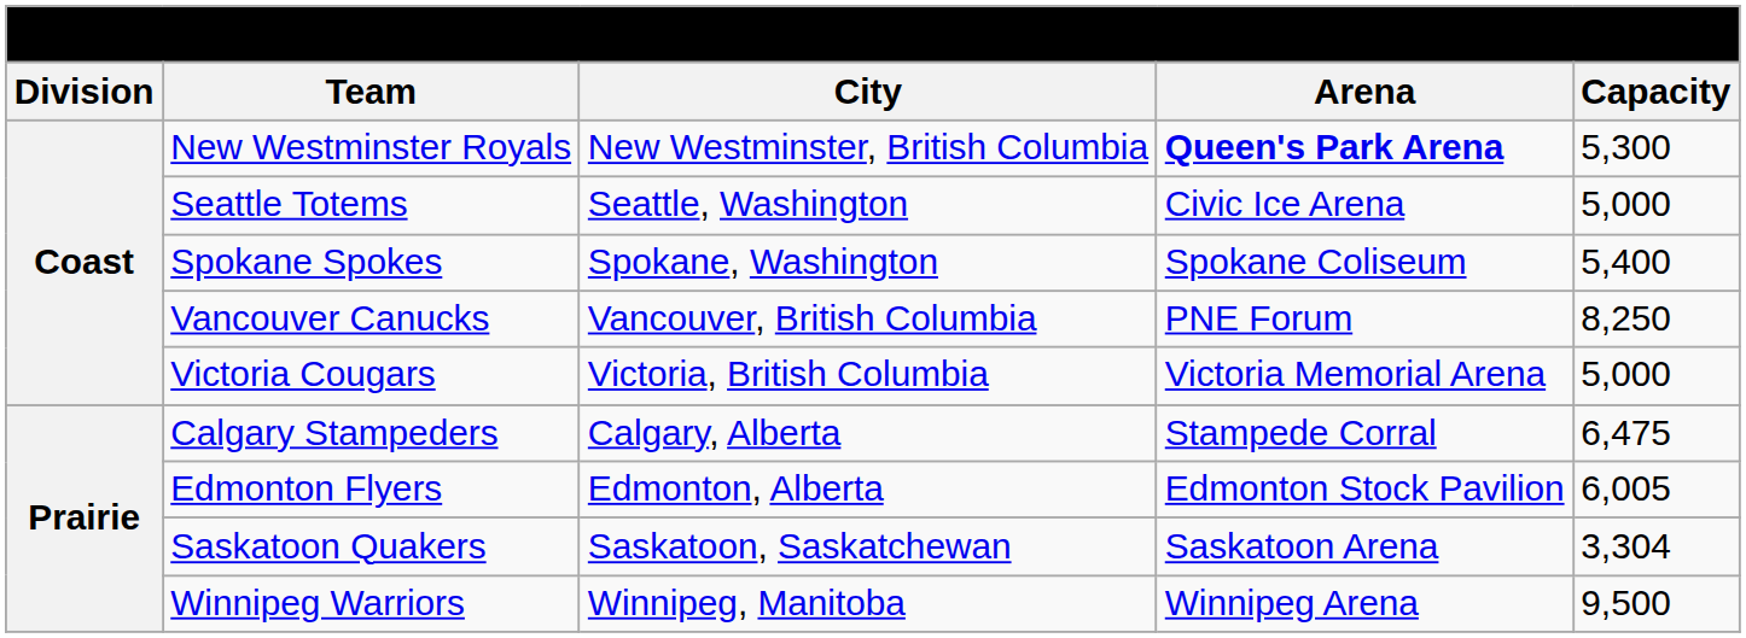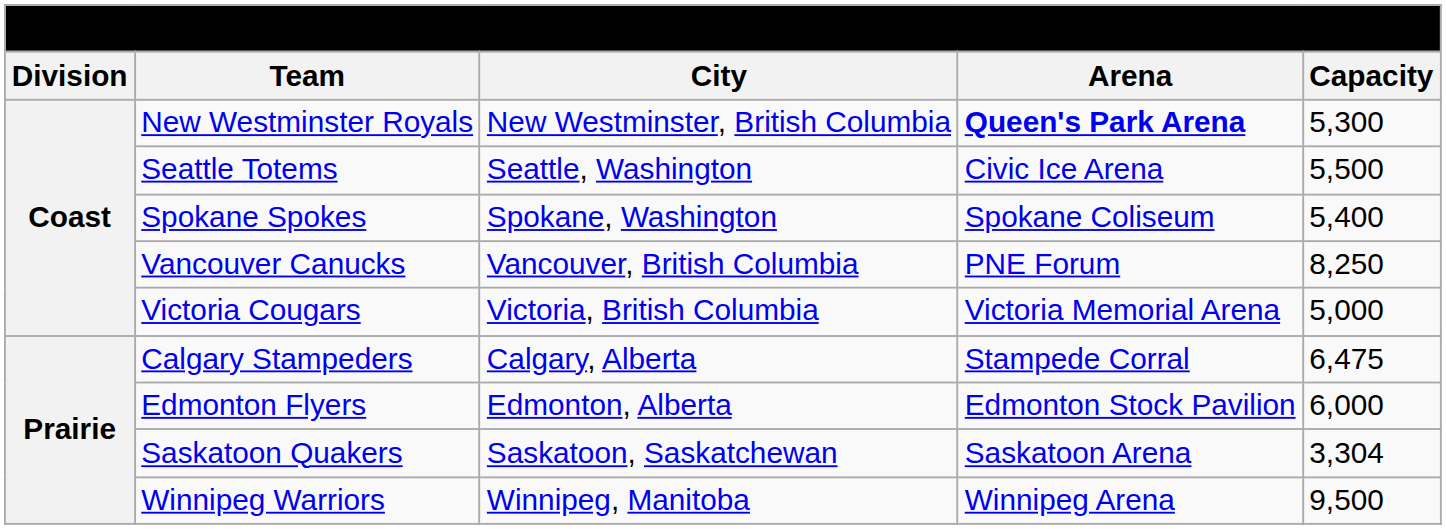 <table class="wikitable" style="width:auto">
 <tr>
 <td bgcolor="#000000" align="center" colspan="6"><strong><span>1958–59 Western Hockey League</span></strong></td>
 </tr>
 <tr>
 <th>Division</th>
 <th>Team</th>
 <th>City</th>
 <th>Arena</th>
 <th>Capacity</th>
 </tr>
 <tr>
 <th rowspan="5">Coast</th>
 <td><a href='#'>New Westminster Royals</a></td>
 <td><a href='#'>New Westminster</a>, <a href='#'>British Columbia</a></td>
 <td><strong><a href='#'>Queen's Park Arena</a></strong></td>
 <td>5,300</td>
 </tr>
 <tr>
 <td><a href='#'>Seattle Totems</a></td>
 <td><a href='#'>Seattle</a>, <a href='#'>Washington</a></td>
 <td><a href='#'>Civic Ice Arena</a></td>
-<td>5,000</td>
+<td>5,500</td>
 </tr>
 <tr>
 <td><a href='#'>Spokane Spokes</a></td>
 <td><a href='#'>Spokane</a>, <a href='#'>Washington</a></td>
 <td><a href='#'>Spokane Coliseum</a></td>
 <td>5,400</td>
 </tr>
 <tr>
 <td><a href='#'>Vancouver Canucks</a></td>
 <td><a href='#'>Vancouver</a>, <a href='#'>British Columbia</a></td>
 <td><a href='#'>PNE Forum</a></td>
 <td>8,250</td>
 </tr>
 <tr>
 <td><a href='#'>Victoria Cougars</a></td>
 <td><a href='#'>Victoria</a>, <a href='#'>British Columbia</a></td>
 <td><a href='#'>Victoria Memorial Arena</a></td>
 <td>5,000</td>
 </tr>
 <tr>
 <th rowspan="4">Prairie</th>
 <td><a href='#'>Calgary Stampeders</a></td>
 <td><a href='#'>Calgary</a>, <a href='#'>Alberta</a></td>
 <td><a href='#'>Stampede Corral</a></td>
 <td>6,475</td>
 </tr>
 <tr>
 <td><a href='#'>Edmonton Flyers</a></td>
 <td><a href='#'>Edmonton</a>, <a href='#'>Alberta</a></td>
 <td><a href='#'>Edmonton Stock Pavilion</a></td>
-<td>6,005</td>
+<td>6,000</td>
 </tr>
 <tr>
 <td><a href='#'>Saskatoon Quakers</a></td>
 <td><a href='#'>Saskatoon</a>, <a href='#'>Saskatchewan</a></td>
 <td><a href='#'>Saskatoon Arena</a></td>
 <td>3,304</td>
 </tr>
 <tr>
 <td><a href='#'>Winnipeg Warriors</a></td>
 <td><a href='#'>Winnipeg</a>, <a href='#'>Manitoba</a></td>
 <td><a href='#'>Winnipeg Arena</a></td>
 <td>9,500</td>
 </tr>
 </table>
